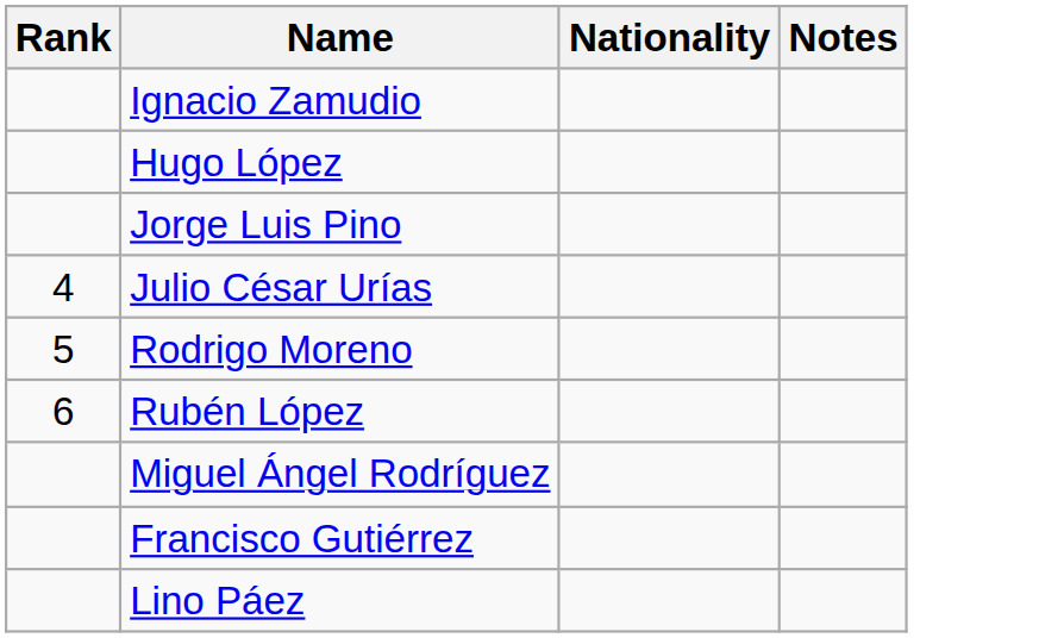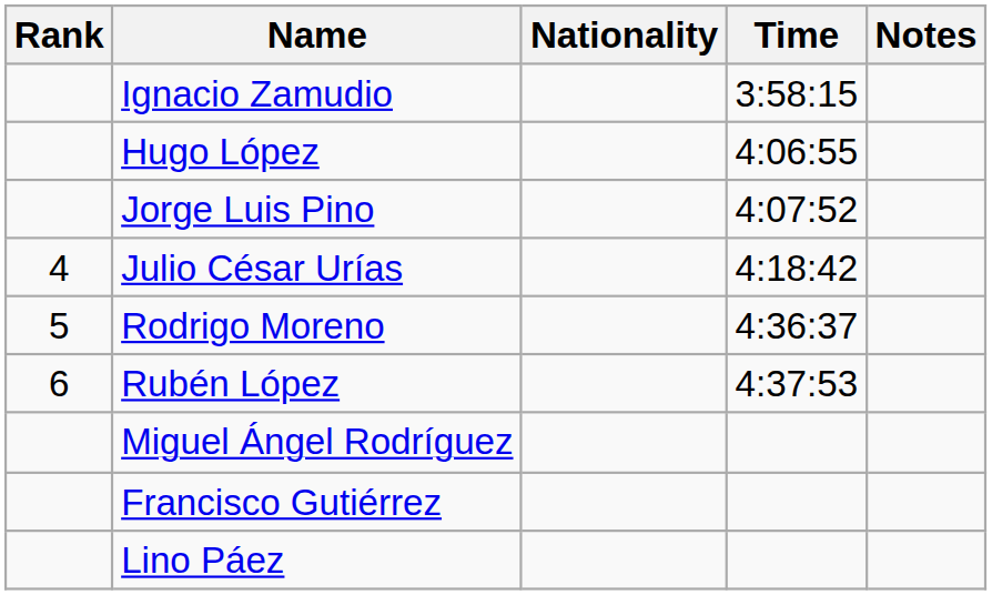 <table class="wikitable sortable" style="text-align:center;font-size:95%">
 <tr>
 <th>Rank</th>
 <th>Name</th>
 <th>Nationality</th>
+<th>Time</th>
 <th>Notes</th>
 </tr>
 <tr>
 <td></td>
 <td align=left><a href='#'>Ignacio Zamudio</a></td>
 <td align=left></td>
+<td>3:58:15</td>
 <td></td>
 </tr>
 <tr>
 <td></td>
 <td align=left><a href='#'>Hugo López</a></td>
 <td align=left></td>
+<td>4:06:55</td>
 <td></td>
 </tr>
 <tr>
 <td></td>
 <td align=left><a href='#'>Jorge Luis Pino</a></td>
 <td align=left></td>
+<td>4:07:52</td>
 <td></td>
 </tr>
 <tr>
 <td>4</td>
 <td align=left><a href='#'>Julio César Urías</a></td>
 <td align=left></td>
+<td>4:18:42</td>
 <td></td>
 </tr>
 <tr>
 <td>5</td>
 <td align=left><a href='#'>Rodrigo Moreno</a></td>
 <td align=left></td>
+<td>4:36:37</td>
 <td></td>
 </tr>
 <tr>
 <td>6</td>
 <td align=left><a href='#'>Rubén López</a></td>
 <td align=left></td>
+<td>4:37:53</td>
 <td></td>
 </tr>
 <tr>
 <td></td>
 <td align=left><a href='#'>Miguel Ángel Rodríguez</a></td>
 <td align=left></td>
 <td></td>
+<td></td>
 </tr>
 <tr>
 <td></td>
 <td align=left><a href='#'>Francisco Gutiérrez</a></td>
 <td align=left></td>
+<td></td>
 <td></td>
 </tr>
 <tr>
 <td></td>
 <td align=left><a href='#'>Lino Páez</a></td>
 <td align=left></td>
 <td></td>
+<td></td>
 </tr>
 </table>
